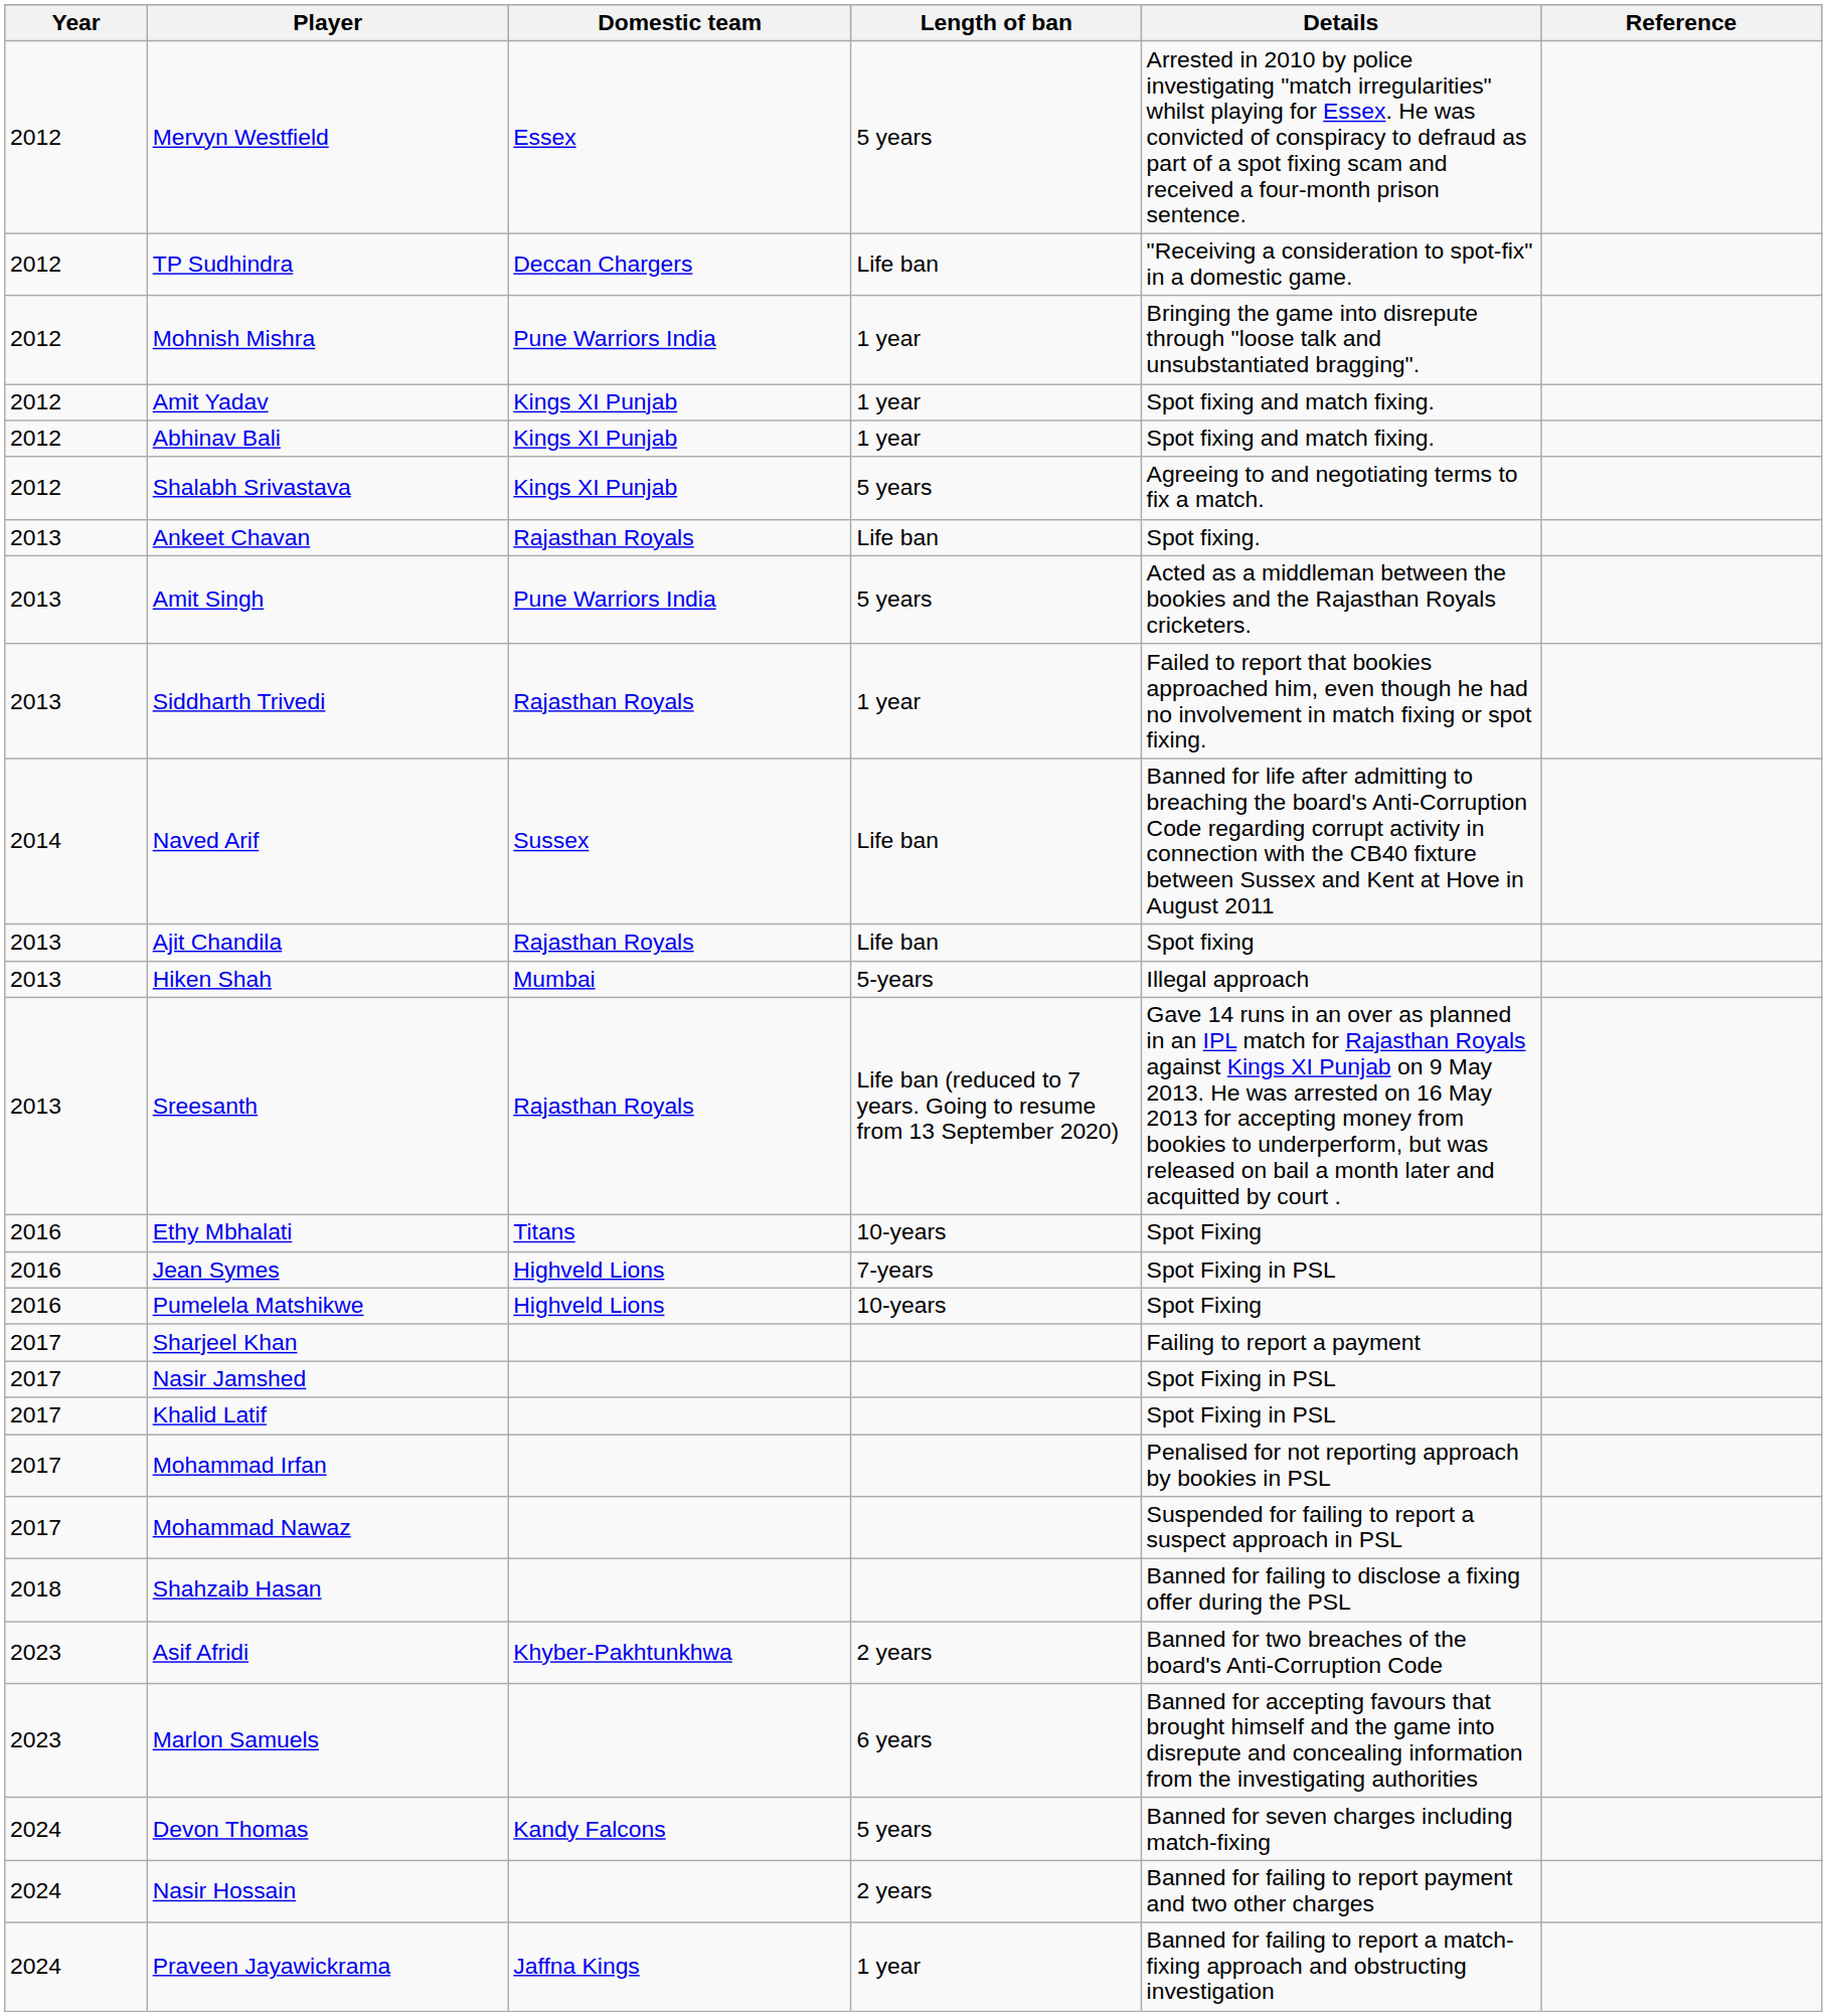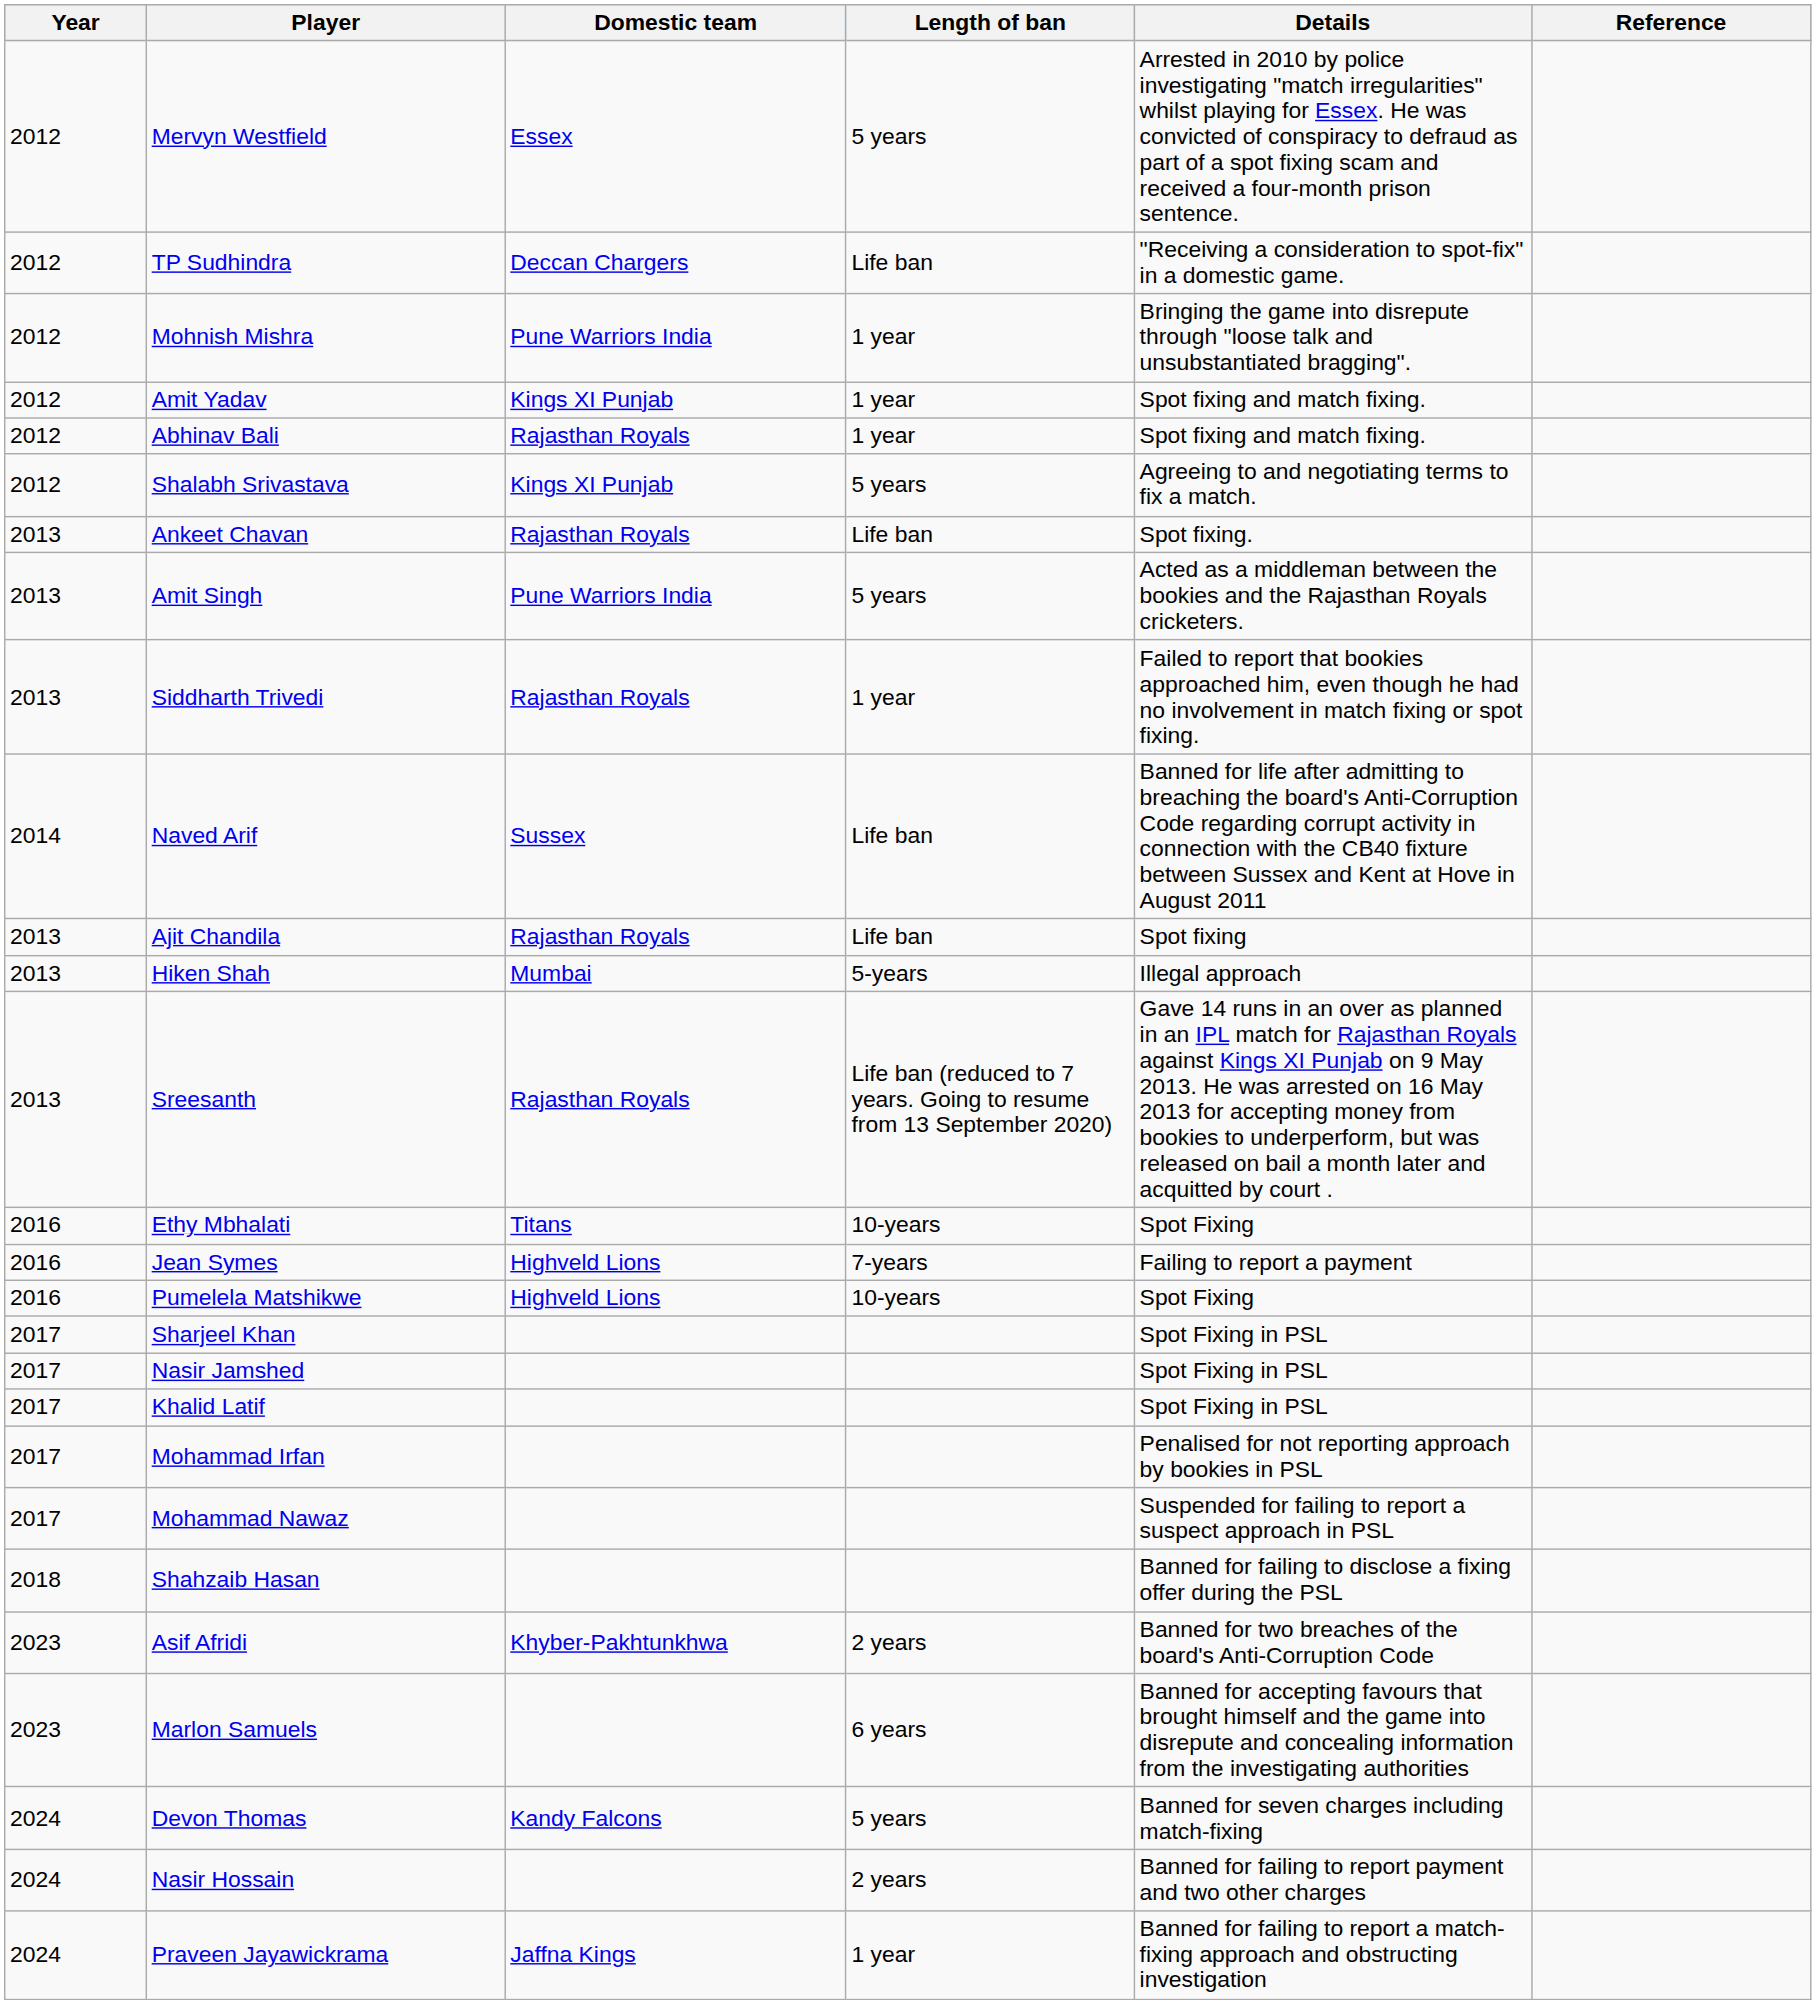 <table class="wikitable" width=100%>
 <tr bgcolor=#87cefa>
 <th style="width:5px;">Year</th>
 <th style="width:80px;">Player</th>
 <th style="width:80px;">Domestic team</th>
 <th style="width:80px;">Length of ban</th>
 <th style="width:50px;">Details</th>
 <th style="width:10px;">Reference</th>
 </tr>
 <tr>
 <td>2012</td>
 <td> <a href='#'>Mervyn Westfield</a></td>
 <td><a href='#'>Essex</a></td>
 <td>5 years</td>
 <td>Arrested in 2010 by police investigating "match irregularities" whilst playing for <a href='#'>Essex</a>. He was convicted of conspiracy to defraud as part of a spot fixing scam and received a four-month prison sentence.</td>
 <td></td>
 </tr>
 <tr>
 <td>2012</td>
 <td> <a href='#'>TP Sudhindra</a></td>
 <td><a href='#'>Deccan Chargers</a></td>
 <td>Life ban</td>
 <td>"Receiving a consideration to spot-fix" in a domestic game.</td>
 <td></td>
 </tr>
 <tr>
 <td>2012</td>
 <td> <a href='#'>Mohnish Mishra</a></td>
 <td><a href='#'>Pune Warriors India</a></td>
 <td>1 year</td>
 <td>Bringing the game into disrepute through "loose talk and unsubstantiated bragging".</td>
 <td></td>
 </tr>
 <tr>
 <td>2012</td>
 <td> <a href='#'>Amit Yadav</a></td>
 <td><a href='#'>Kings XI Punjab</a></td>
 <td>1 year</td>
 <td>Spot fixing and match fixing.</td>
 <td></td>
 </tr>
 <tr>
 <td>2012</td>
 <td> <a href='#'>Abhinav Bali</a></td>
-<td><a href='#'>Kings XI Punjab</a></td>
+<td><a href='#'>Rajasthan Royals</a></td>
 <td>1 year</td>
 <td>Spot fixing and match fixing.</td>
 <td></td>
 </tr>
 <tr>
 <td>2012</td>
 <td> <a href='#'>Shalabh Srivastava</a></td>
 <td><a href='#'>Kings XI Punjab</a></td>
 <td>5 years</td>
 <td>Agreeing to and negotiating terms to fix a match.</td>
 <td></td>
 </tr>
 <tr>
 <td>2013</td>
 <td> <a href='#'>Ankeet Chavan</a></td>
 <td><a href='#'>Rajasthan Royals</a></td>
 <td>Life ban</td>
 <td>Spot fixing.</td>
 <td></td>
 </tr>
 <tr>
 <td>2013</td>
 <td> <a href='#'>Amit Singh</a></td>
 <td><a href='#'>Pune Warriors India</a></td>
 <td>5 years</td>
 <td>Acted as a middleman between the bookies and the Rajasthan Royals cricketers.</td>
 <td></td>
 </tr>
 <tr>
 <td>2013</td>
 <td> <a href='#'>Siddharth Trivedi</a></td>
 <td><a href='#'>Rajasthan Royals</a></td>
 <td>1 year</td>
 <td>Failed to report that bookies approached him, even though he had no involvement in match fixing or spot fixing.</td>
 <td></td>
 </tr>
 <tr>
 <td>2014</td>
 <td> <a href='#'>Naved Arif</a></td>
 <td><a href='#'>Sussex</a></td>
 <td>Life ban</td>
 <td>Banned for life after admitting to breaching the board's Anti-Corruption Code regarding corrupt activity in connection with the CB40 fixture between Sussex and Kent at Hove in August 2011</td>
 <td></td>
 </tr>
 <tr>
 <td>2013</td>
 <td> <a href='#'>Ajit Chandila</a></td>
 <td><a href='#'>Rajasthan Royals</a></td>
 <td>Life ban</td>
 <td>Spot fixing</td>
 <td></td>
 </tr>
 <tr>
 <td>2013</td>
 <td> <a href='#'>Hiken Shah</a></td>
 <td><a href='#'>Mumbai</a></td>
 <td>5-years</td>
 <td>Illegal approach</td>
 <td></td>
 </tr>
 <tr>
 <td>2013</td>
 <td> <a href='#'>Sreesanth</a></td>
 <td><a href='#'>Rajasthan Royals</a></td>
 <td>Life ban (reduced to 7 years. Going to resume from 13 September 2020)</td>
 <td>Gave 14 runs in an over as planned in an <a href='#'>IPL</a> match for <a href='#'>Rajasthan Royals</a> against <a href='#'>Kings XI Punjab</a> on 9 May 2013. He was arrested on 16 May 2013 for accepting money from bookies to underperform, but was released on bail a month later and acquitted by court .</td>
 <td></td>
 </tr>
 <tr>
 <td>2016</td>
 <td> <a href='#'>Ethy Mbhalati</a></td>
 <td><a href='#'>Titans</a></td>
 <td>10-years</td>
 <td>Spot Fixing</td>
 <td></td>
 </tr>
 <tr>
 <td>2016</td>
 <td> <a href='#'>Jean Symes</a></td>
 <td><a href='#'>Highveld Lions</a></td>
 <td>7-years</td>
-<td>Spot Fixing in PSL</td>
+<td>Failing to report a payment</td>
 <td></td>
 </tr>
 <tr>
 <td>2016</td>
 <td> <a href='#'>Pumelela Matshikwe</a></td>
 <td><a href='#'>Highveld Lions</a></td>
 <td>10-years</td>
 <td>Spot Fixing</td>
 <td></td>
 </tr>
 <tr>
 <td>2017</td>
 <td> <a href='#'>Sharjeel Khan</a></td>
 <td></td>
 <td></td>
-<td>Failing to report a payment</td>
+<td>Spot Fixing in PSL</td>
 <td></td>
 </tr>
 <tr>
 <td>2017</td>
 <td> <a href='#'>Nasir Jamshed</a></td>
 <td></td>
 <td></td>
 <td>Spot Fixing in PSL</td>
 <td></td>
 </tr>
 <tr>
 <td>2017</td>
 <td> <a href='#'>Khalid Latif</a></td>
 <td></td>
 <td></td>
 <td>Spot Fixing in PSL</td>
 <td></td>
 </tr>
 <tr>
 <td>2017</td>
 <td> <a href='#'>Mohammad Irfan</a></td>
 <td></td>
 <td></td>
 <td>Penalised for not reporting approach by bookies in PSL</td>
 <td></td>
 </tr>
 <tr>
 <td>2017</td>
 <td> <a href='#'>Mohammad Nawaz</a></td>
 <td></td>
 <td></td>
 <td>Suspended for failing to report a suspect approach in PSL</td>
 <td></td>
 </tr>
 <tr>
 <td>2018</td>
 <td> <a href='#'>Shahzaib Hasan</a></td>
 <td></td>
 <td></td>
 <td>Banned for failing to disclose a fixing offer during the PSL</td>
 <td></td>
 </tr>
 <tr>
 <td>2023</td>
 <td> <a href='#'>Asif Afridi</a></td>
 <td><a href='#'>Khyber-Pakhtunkhwa</a></td>
 <td>2 years</td>
 <td>Banned for two breaches of the board's Anti-Corruption Code</td>
 <td></td>
 </tr>
 <tr>
 <td>2023</td>
 <td> <a href='#'>Marlon Samuels</a></td>
 <td></td>
 <td>6 years</td>
 <td>Banned for accepting favours that brought himself and the game into disrepute and concealing information from the investigating authorities</td>
 <td></td>
 </tr>
 <tr>
 <td>2024</td>
 <td> <a href='#'>Devon Thomas</a></td>
 <td><a href='#'>Kandy Falcons</a></td>
 <td>5 years</td>
 <td>Banned for seven charges including match-fixing</td>
 <td></td>
 </tr>
 <tr>
 <td>2024</td>
 <td> <a href='#'>Nasir Hossain</a></td>
 <td></td>
 <td>2 years</td>
 <td>Banned for failing to report payment and two other charges</td>
 <td></td>
 </tr>
 <tr>
 <td>2024</td>
 <td> <a href='#'>Praveen Jayawickrama</a></td>
 <td><a href='#'>Jaffna Kings</a></td>
 <td>1 year</td>
 <td>Banned for failing to report a match-fixing approach and obstructing investigation</td>
 <td></td>
 </tr>
 </table>
